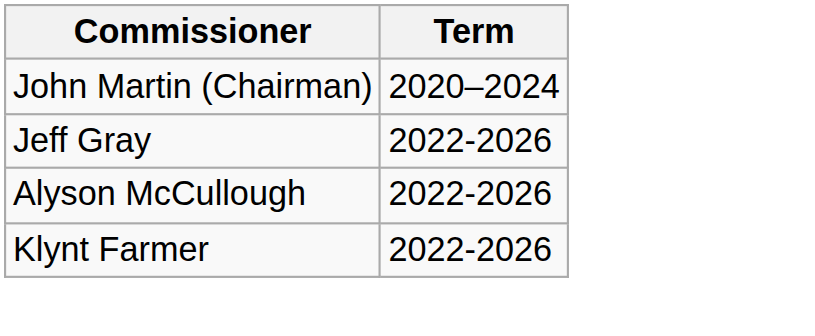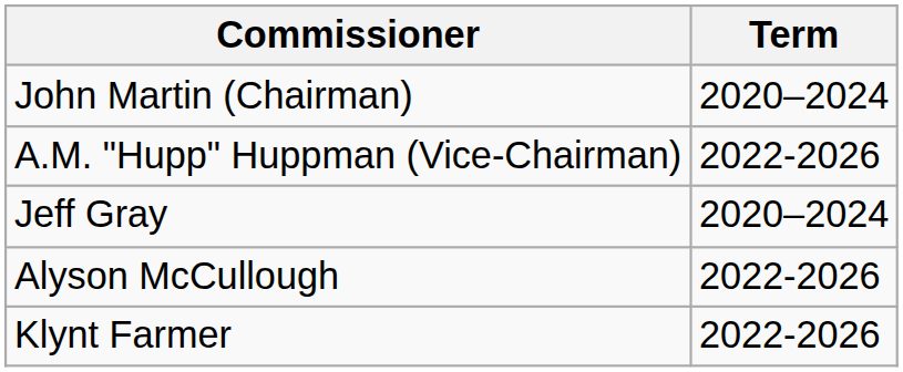 <table class="wikitable">
 <tr>
 <th>Commissioner</th>
 <th>Term</th>
 </tr>
 <tr>
 <td>John Martin (Chairman)</td>
 <td>2020–2024</td>
 </tr>
 <tr>
+<td>A.M. "Hupp" Huppman (Vice-Chairman)</td>
+<td>2022-2026</td>
+</tr>
+<tr>
 <td>Jeff Gray</td>
-<td>2022-2026</td>
+<td>2020–2024</td>
 </tr>
 <tr>
 <td>Alyson McCullough</td>
 <td>2022-2026</td>
 </tr>
 <tr>
 <td>Klynt Farmer</td>
 <td>2022-2026</td>
 </tr>
 </table>
